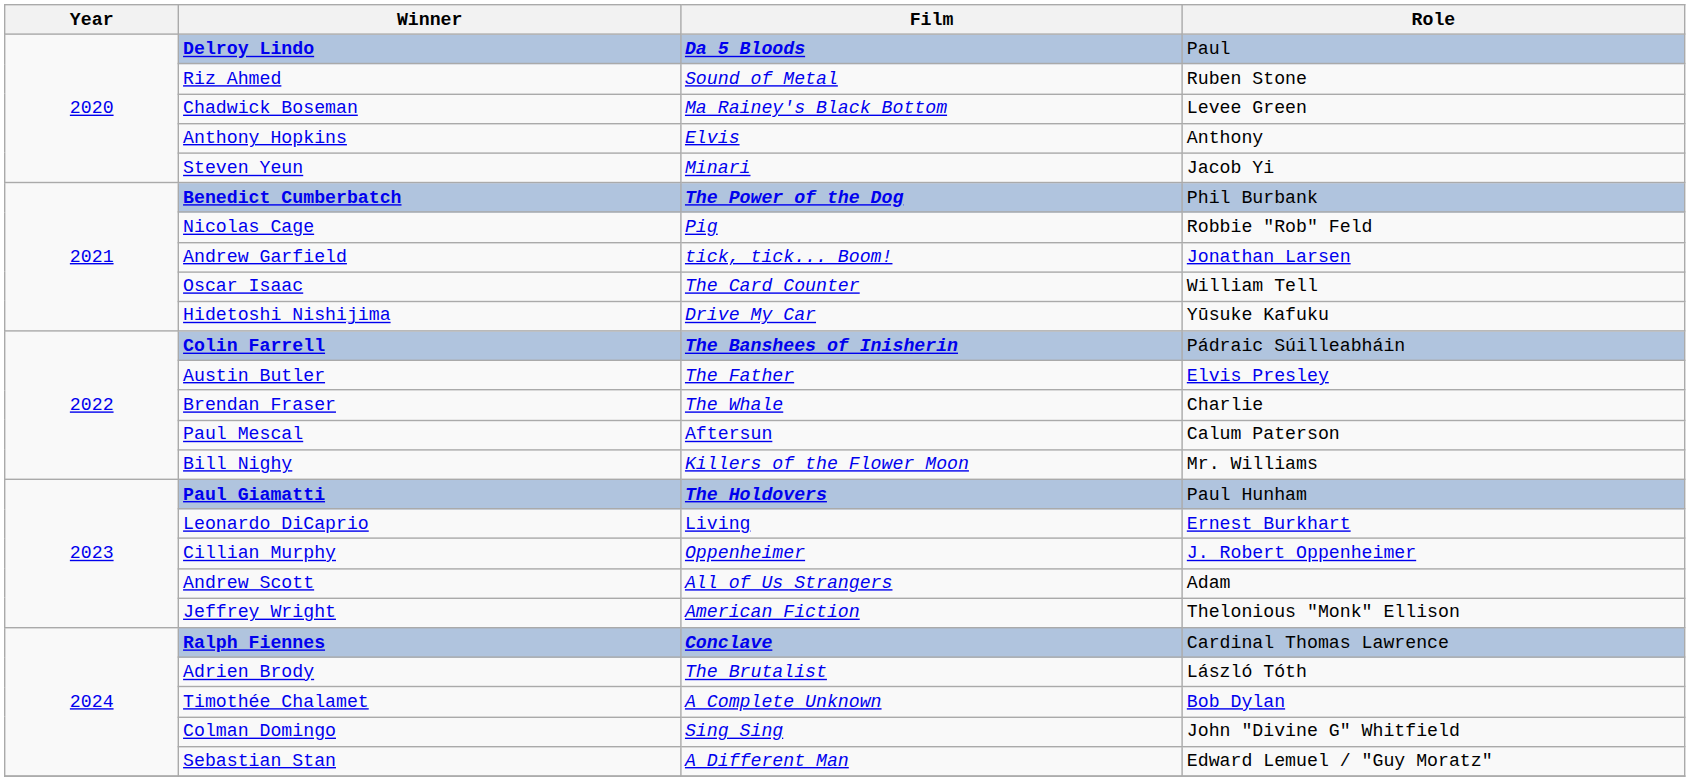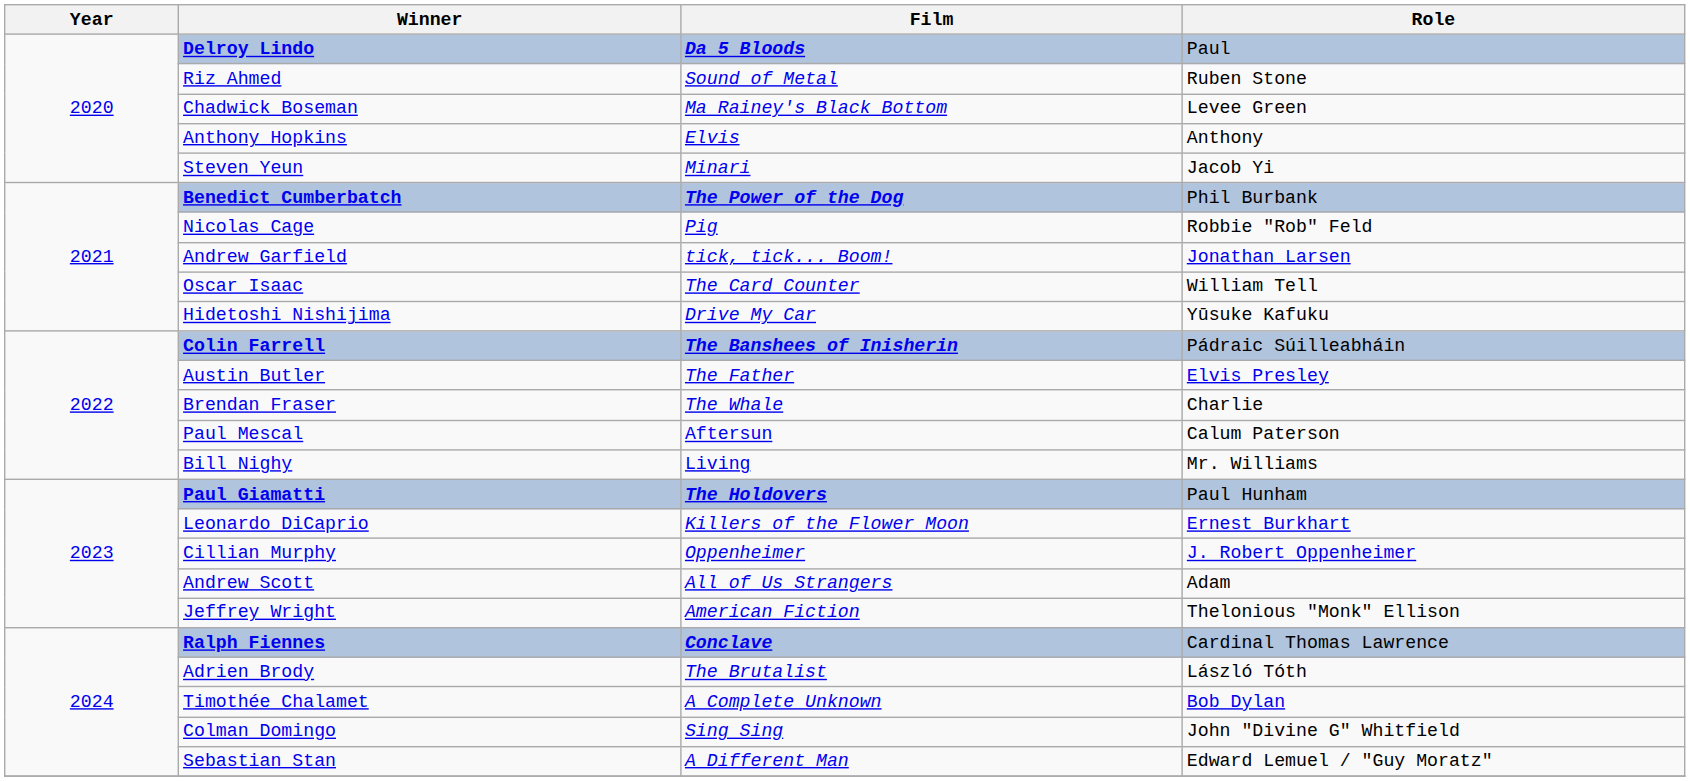 <table class="wikitable" width="95%" cellpadding="5">
 <tr>
 <th width="100"><strong>Year</strong></th>
 <th width="300"><strong>Winner</strong></th>
 <th width="300"><strong>Film</strong></th>
 <th width="300"><strong>Role</strong></th>
 </tr>
 <tr>
 <td rowspan="5" style="text-align:center;"><a href='#'>2020</a></td>
 <td style="background:#B0C4DE;"><strong><a href='#'>Delroy Lindo</a></strong></td>
 <td style="background:#B0C4DE;"><em><a href='#'><strong>Da 5 Bloods</strong></a></em></td>
 <td style="background:#B0C4DE;">Paul</td>
 </tr>
 <tr>
 <td><a href='#'>Riz Ahmed</a></td>
 <td><em><a href='#'>Sound of Metal</a></em></td>
 <td>Ruben Stone</td>
 </tr>
 <tr>
 <td><a href='#'>Chadwick Boseman</a></td>
 <td><em><a href='#'>Ma Rainey's Black Bottom</a></em></td>
 <td>Levee Green</td>
 </tr>
 <tr>
 <td><a href='#'>Anthony Hopkins</a></td>
 <td><em><a href='#'>Elvis</a></em></td>
 <td>Anthony</td>
 </tr>
 <tr>
 <td><a href='#'>Steven Yeun</a></td>
 <td><em><a href='#'>Minari</a></em></td>
 <td>Jacob Yi</td>
 </tr>
 <tr>
 <td rowspan="5" style="text-align:center;"><a href='#'>2021</a></td>
 <td style="background:#B0C4DE;"><strong><a href='#'>Benedict Cumberbatch</a></strong></td>
 <td style="background:#B0C4DE;"><em><a href='#'><strong>The Power of the Dog</strong></a></em></td>
 <td style="background:#B0C4DE;">Phil Burbank</td>
 </tr>
 <tr>
 <td><a href='#'>Nicolas Cage</a></td>
 <td><em><a href='#'>Pig</a></em></td>
 <td>Robbie "Rob" Feld</td>
 </tr>
 <tr>
 <td><a href='#'>Andrew Garfield</a></td>
 <td><em><a href='#'>tick, tick... Boom!</a></em></td>
 <td><a href='#'>Jonathan Larsen</a></td>
 </tr>
 <tr>
 <td><a href='#'>Oscar Isaac</a></td>
 <td><em><a href='#'>The Card Counter</a></em></td>
 <td>William Tell</td>
 </tr>
 <tr>
 <td><a href='#'>Hidetoshi Nishijima</a></td>
 <td><em><a href='#'>Drive My Car</a></em></td>
 <td>Yūsuke Kafuku</td>
 </tr>
 <tr>
 <td rowspan="5" style="text-align:center;"><a href='#'>2022</a></td>
 <td style="background:#B0C4DE;"><strong><a href='#'>Colin Farrell</a></strong></td>
 <td style="background:#B0C4DE;"><em><a href='#'><strong>The Banshees of Inisherin</strong></a></em></td>
 <td style="background:#B0C4DE;">Pádraic Súilleabháin</td>
 </tr>
 <tr>
 <td><a href='#'>Austin Butler</a></td>
 <td><em><a href='#'>The Father</a></em></td>
 <td><a href='#'>Elvis Presley</a></td>
 </tr>
 <tr>
 <td><a href='#'>Brendan Fraser</a></td>
 <td><em><a href='#'>The Whale</a></em></td>
 <td>Charlie</td>
 </tr>
 <tr>
 <td><a href='#'>Paul Mescal</a></td>
 <td><a href='#'>Aftersun</a></td>
 <td>Calum Paterson</td>
 </tr>
 <tr>
 <td><a href='#'>Bill Nighy</a></td>
-<td><em><a href='#'>Killers of the Flower Moon</a></em></td>
+<td><a href='#'>Living</a></td>
 <td>Mr. Williams</td>
 </tr>
 <tr>
 <td rowspan="5" style="text-align:center;"><a href='#'>2023</a></td>
 <td style="background:#B0C4DE;"><strong><a href='#'>Paul Giamatti</a></strong></td>
 <td style="background:#B0C4DE;"><em><a href='#'><strong>The Holdovers</strong></a></em></td>
 <td style="background:#B0C4DE;">Paul Hunham</td>
 </tr>
 <tr>
 <td><a href='#'>Leonardo DiCaprio</a></td>
-<td><a href='#'>Living</a></td>
+<td><em><a href='#'>Killers of the Flower Moon</a></em></td>
 <td><a href='#'>Ernest Burkhart</a></td>
 </tr>
 <tr>
 <td><a href='#'>Cillian Murphy</a></td>
 <td><em><a href='#'>Oppenheimer</a></em></td>
 <td><a href='#'>J. Robert Oppenheimer</a></td>
 </tr>
 <tr>
 <td><a href='#'>Andrew Scott</a></td>
 <td><em><a href='#'>All of Us Strangers</a></em></td>
 <td>Adam</td>
 </tr>
 <tr>
 <td><a href='#'>Jeffrey Wright</a></td>
 <td><em><a href='#'>American Fiction</a></em></td>
 <td>Thelonious "Monk" Ellison</td>
 </tr>
 <tr>
 <td rowspan="5" style="text-align:center;"><a href='#'>2024</a></td>
 <td style="background:#B0C4DE;"><strong><a href='#'>Ralph Fiennes</a></strong></td>
 <td style="background:#B0C4DE;"><strong><em><a href='#'>Conclave</a></em></strong></td>
 <td style="background:#B0C4DE;">Cardinal Thomas Lawrence</td>
 </tr>
 <tr>
 <td><a href='#'>Adrien Brody</a></td>
 <td><em><a href='#'>The Brutalist</a></em></td>
 <td>László Tóth</td>
 </tr>
 <tr>
 <td><a href='#'>Timothée Chalamet</a></td>
 <td><em><a href='#'>A Complete Unknown</a></em></td>
 <td><a href='#'>Bob Dylan</a></td>
 </tr>
 <tr>
 <td><a href='#'>Colman Domingo</a></td>
 <td><em><a href='#'>Sing Sing</a></em></td>
 <td>John "Divine G" Whitfield</td>
 </tr>
 <tr>
 <td><a href='#'>Sebastian Stan</a></td>
 <td><em><a href='#'>A Different Man</a></em></td>
 <td>Edward Lemuel / "Guy Moratz"</td>
 </tr>
 <tr>
 </tr>
 </table>
